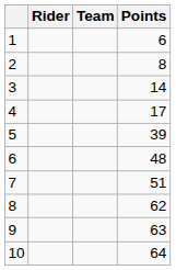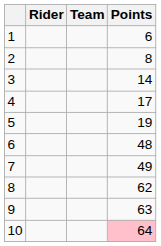 <table class="wikitable">
 <tr>
 <th></th>
 <th>Rider</th>
 <th>Team</th>
 <th>Points</th>
 </tr>
 <tr>
 <td>1</td>
 <td>  </td>
 <td></td>
 <td style="text-align:right;">6</td>
 </tr>
 <tr>
 <td>2</td>
 <td></td>
 <td></td>
 <td style="text-align:right;">8</td>
 </tr>
 <tr>
 <td>3</td>
 <td></td>
 <td></td>
 <td style="text-align:right;">14</td>
 </tr>
 <tr>
 <td>4</td>
 <td></td>
 <td></td>
 <td style="text-align:right;">17</td>
 </tr>
 <tr>
 <td>5</td>
 <td></td>
 <td></td>
-<td style="text-align:right;">39</td>
+<td style="text-align:right;">19</td>
 </tr>
 <tr>
 <td>6</td>
 <td></td>
 <td></td>
 <td style="text-align:right;">48</td>
 </tr>
 <tr>
 <td>7</td>
 <td></td>
 <td></td>
-<td style="text-align:right;">51</td>
+<td style="text-align:right;">49</td>
 </tr>
 <tr>
 <td>8</td>
 <td></td>
 <td></td>
 <td style="text-align:right;">62</td>
 </tr>
 <tr>
 <td>9</td>
 <td></td>
 <td></td>
 <td style="text-align:right;">63</td>
 </tr>
 <tr>
 <td>10</td>
 <td></td>
 <td></td>
-<td style="text-align:right;">64</td>
+<td style="background: pink; text-align:right;">64</td>
 </tr>
 </table>
